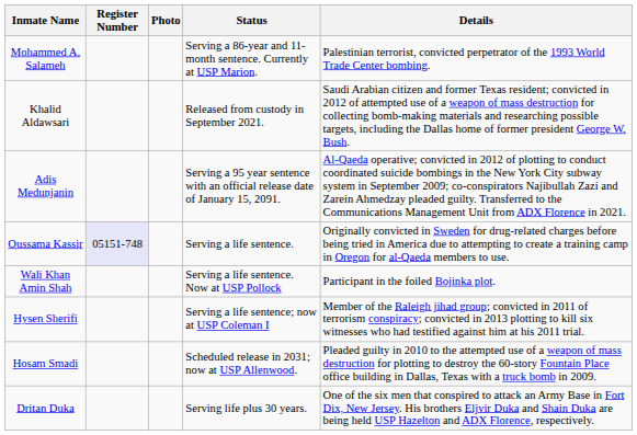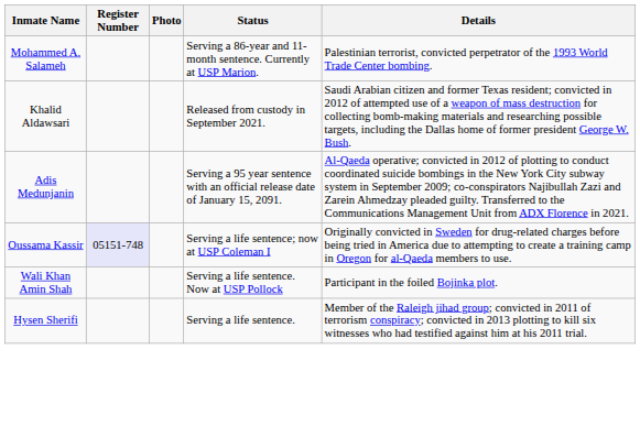 <table class="wikitable sortable">
 <tr>
 <th width=13%>Inmate Name</th>
 <th width=10%>Register Number</th>
 <th width=5%>Photo</th>
 <th width=22%>Status</th>
 <th width=55%>Details</th>
 </tr>
 <tr>
 <td style="text-align:center;"><a href='#'>Mohammed A. Salameh</a></td>
 <td style="text-align:center;"></td>
 <td style="text-align:center;"></td>
 <td>Serving a 86-year and 11-month sentence. Currently at <a href='#'>USP Marion</a>.</td>
 <td>Palestinian terrorist, convicted perpetrator of the <a href='#'>1993 World Trade Center bombing</a>.</td>
 </tr>
 <tr>
 <td style="text-align:center;">Khalid Aldawsari</td>
 <td style="text-align:center;"></td>
 <td style="text-align:center;"></td>
 <td>Released from custody in September 2021.</td>
 <td>Saudi Arabian citizen and former Texas resident; convicted in 2012 of attempted use of a <a href='#'>weapon of mass destruction</a> for collecting bomb-making materials and researching possible targets, including the Dallas home of former president <a href='#'>George W. Bush</a>.</td>
 </tr>
 <tr>
 <td style="text-align:center;"><a href='#'>Adis Medunjanin</a></td>
 <td style="text-align:center;"></td>
 <td style="text-align:center;"></td>
 <td>Serving a 95 year sentence with an official release date of January 15, 2091.</td>
 <td><a href='#'>Al-Qaeda</a> operative; convicted in 2012 of plotting to conduct coordinated suicide bombings in the New York City subway system in September 2009; co-conspirators Najibullah Zazi and Zarein Ahmedzay pleaded guilty. Transferred to the Communications Management Unit from <a href='#'>ADX Florence</a> in 2021.</td>
 </tr>
 <tr>
 <td style="text-align:center;"><a href='#'>Oussama Kassir</a></td>
 <td style="background: lavender; text-align:center;">05151-748</td>
 <td style="text-align:center;"></td>
-<td>Serving a life sentence.</td>
+<td>Serving a life sentence; now at <a href='#'>USP Coleman I</a></td>
 <td>Originally convicted in <a href='#'>Sweden</a> for drug-related charges before being tried in America due to attempting to create a training camp in <a href='#'>Oregon</a> for <a href='#'>al-Qaeda</a> members to use.</td>
 </tr>
 <tr>
 <td style="text-align:center;"><a href='#'>Wali Khan Amin Shah</a></td>
 <td style="text-align:center;"></td>
 <td style="text-align:center;"></td>
 <td>Serving a life sentence. Now at <a href='#'>USP Pollock</a></td>
 <td>Participant in the foiled <a href='#'>Bojinka plot</a>.</td>
 </tr>
 <tr>
 <td style="text-align:center;"><a href='#'>Hysen Sherifi</a></td>
 <td style="text-align:center;"></td>
 <td style="text-align:center;"></td>
-<td>Serving a life sentence; now at <a href='#'>USP Coleman I</a></td>
+<td>Serving a life sentence.</td>
 <td>Member of the <a href='#'>Raleigh jihad group</a>; convicted in 2011 of terrorism <a href='#'>conspiracy</a>; convicted in 2013 plotting to kill six witnesses who had testified against him at his 2011 trial.</td>
 </tr>
-<tr>
-<td style="text-align:center;"><a href='#'>Hosam Smadi</a></td>
-<td style="text-align:center;"></td>
-<td style="text-align:center;"></td>
-<td>Scheduled release in 2031; now at <a href='#'>USP Allenwood</a>.</td>
-<td>Pleaded guilty in 2010 to the attempted use of a <a href='#'>weapon of mass destruction</a> for plotting to destroy the 60-story <a href='#'>Fountain Place</a> office building in Dallas, Texas with a <a href='#'>truck bomb</a> in 2009.</td>
-</tr>
-<tr>
-<td style="text-align:center;"><a href='#'>Dritan Duka</a></td>
-<td align="center"></td>
-<td style="text-align:center;"></td>
-<td>Serving life plus 30 years.</td>
-<td>One of the six men that conspired to attack an Army Base in <a href='#'>Fort Dix, New Jersey</a>. His brothers <a href='#'>Eljvir Duka</a> and <a href='#'>Shain Duka</a> are being held <a href='#'>USP Hazelton</a> and <a href='#'>ADX Florence</a>, respectively.</td>
-</tr>
 </table>
